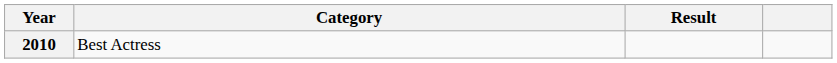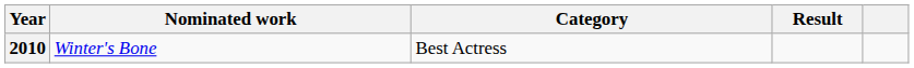 <table class="wikitable plainrowheaders">
 <tr>
 <th scope="col" style="width:5%;">Year</th>
+<th scope="col" style="width:40%;">Nominated work</th>
 <th scope="col" style="width:40%;">Category</th>
 <th scope="col" style="width:10%;">Result</th>
 <th scope="col" style="width:5%;"></th>
 </tr>
 <tr>
 <th scope="row" style="text-align:center;">2010</th>
+<td style="text-align:left;"><em><a href='#'>Winter's Bone</a></em></td>
 <td>Best Actress</td>
 <td></td>
 <td style="text-align:center;"></td>
 </tr>
 </table>
